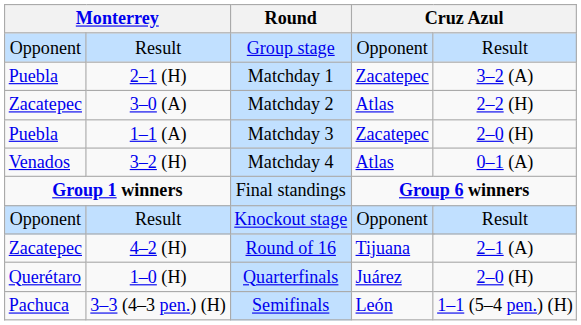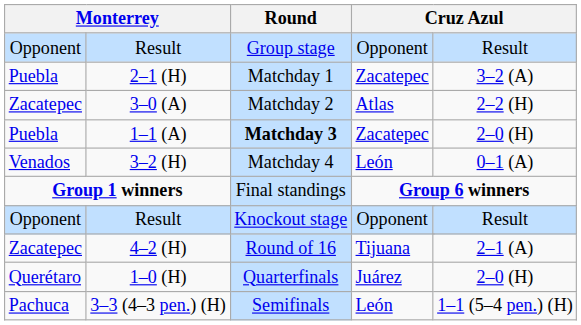 <table class="wikitable" style="text-align:center">
 <tr>
 <th colspan=4><a href='#'>Monterrey</a></th>
 <th>Round</th>
 <th colspan=4>Cruz Azul</th>
 </tr>
 <tr style="background:#c1e0ff;">
 <td>Opponent</td>
 <td colspan=3>Result</td>
 <td><a href='#'>Group stage</a></td>
 <td>Opponent</td>
 <td colspan=3>Result</td>
 </tr>
 <tr>
 <td align=left><a href='#'>Puebla</a></td>
 <td colspan=3><a href='#'>2–1</a> (H)</td>
 <td style="background:#c1e0ff;">Matchday 1</td>
 <td align=left><a href='#'>Zacatepec</a></td>
 <td colspan=3><a href='#'>3–2</a> (A)</td>
 </tr>
 <tr>
 <td align=left><a href='#'>Zacatepec</a></td>
 <td colspan=3><a href='#'>3–0</a> (A)</td>
 <td style="background:#c1e0ff;">Matchday 2</td>
 <td align=left><a href='#'>Atlas</a></td>
 <td colspan=3><a href='#'>2–2</a> (H)</td>
 </tr>
 <tr>
 <td align=left><a href='#'>Puebla</a></td>
 <td colspan=3><a href='#'>1–1</a> (A)</td>
-<td style="background:#c1e0ff;">Matchday 3</td>
+<td style="background:#c1e0ff;"><strong>Matchday 3</strong></td>
 <td align=left><a href='#'>Zacatepec</a></td>
 <td colspan=3><a href='#'>2–0</a> (H)</td>
 </tr>
 <tr>
 <td align=left><a href='#'>Venados</a></td>
 <td colspan=3><a href='#'>3–2</a> (H)</td>
 <td style="background:#c1e0ff;">Matchday 4</td>
-<td align=left><a href='#'>Atlas</a></td>
+<td align=left><a href='#'>León</a></td>
 <td colspan=3><a href='#'>0–1</a> (A)</td>
 </tr>
 <tr>
 <td colspan=4 valign=top><strong><a href='#'>Group 1</a> winners</strong><br></td>
 <td style="background:#c1e0ff;">Final standings</td>
 <td colspan=4 valign=top><strong><a href='#'>Group 6</a> winners</strong><br></td>
 </tr>
 <tr style="background:#c1e0ff;">
 <td>Opponent</td>
 <td colspan=3>Result</td>
 <td><a href='#'>Knockout stage</a></td>
 <td colspan=3>Opponent</td>
 <td>Result</td>
 </tr>
 <tr>
 <td align=left><a href='#'>Zacatepec</a></td>
 <td colspan=3><a href='#'>4–2</a> (H)</td>
 <td style="background:#c1e0ff;"><a href='#'>Round of 16</a></td>
 <td align=left><a href='#'>Tijuana</a></td>
 <td colspan=3><a href='#'>2–1</a> (A)</td>
 </tr>
 <tr>
 <td align=left><a href='#'>Querétaro</a></td>
 <td colspan=3><a href='#'>1–0</a> (H)</td>
 <td style="background:#c1e0ff;"><a href='#'>Quarterfinals</a></td>
 <td align=left><a href='#'>Juárez</a></td>
 <td colspan=3><a href='#'>2–0</a> (H)</td>
 </tr>
 <tr>
 <td align=left><a href='#'>Pachuca</a></td>
 <td colspan=3><a href='#'>3–3</a> (4–3 <a href='#'>pen.</a>) (H)</td>
 <td style="background:#c1e0ff;"><a href='#'>Semifinals</a></td>
 <td align=left><a href='#'>León</a></td>
 <td colspan=3><a href='#'>1–1</a> (5–4 <a href='#'>pen.</a>) (H)</td>
 </tr>
 </table>
